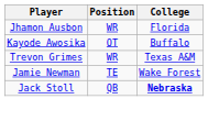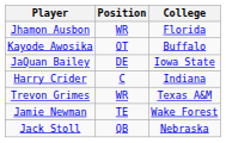 <table class="wikitable" style="text-align:center">
 <tr>
 <th>Player</th>
 <th>Position</th>
 <th>College</th>
 </tr>
 <tr>
 <td><a href='#'>Jhamon Ausbon</a></td>
 <td><a href='#'>WR</a></td>
 <td><a href='#'>Florida</a></td>
 </tr>
 <tr>
 <td><a href='#'>Kayode Awosika</a></td>
 <td><a href='#'>OT</a></td>
 <td><a href='#'>Buffalo</a></td>
 </tr>
 <tr>
+<td><a href='#'>JaQuan Bailey</a></td>
+<td><a href='#'>DE</a></td>
+<td><a href='#'>Iowa State</a></td>
+</tr>
+<tr>
+<td><a href='#'>Harry Crider</a></td>
+<td><a href='#'>C</a></td>
+<td><a href='#'>Indiana</a></td>
+</tr>
+<tr>
 <td><a href='#'>Trevon Grimes</a></td>
 <td><a href='#'>WR</a></td>
 <td><a href='#'>Texas A&M</a></td>
 </tr>
 <tr>
 <td><a href='#'>Jamie Newman</a></td>
 <td><a href='#'>TE</a></td>
 <td><a href='#'>Wake Forest</a></td>
 </tr>
 <tr>
 <td><a href='#'>Jack Stoll</a></td>
 <td><a href='#'>QB</a></td>
-<td><strong><a href='#'>Nebraska</a></strong></td>
+<td><a href='#'>Nebraska</a></td>
 </tr>
 </table>
